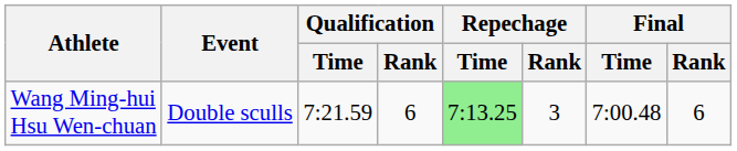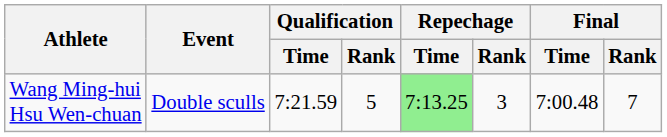 <table class="wikitable" style="font-size:90%; text-align:center">
 <tr>
 <th rowspan="2">Athlete</th>
 <th rowspan="2">Event</th>
 <th colspan="2">Qualification</th>
 <th colspan="2">Repechage</th>
 <th colspan="2">Final</th>
 </tr>
 <tr>
 <th>Time</th>
 <th>Rank</th>
 <th>Time</th>
 <th>Rank</th>
 <th>Time</th>
 <th>Rank</th>
 </tr>
 <tr>
 <td align="left"><a href='#'>Wang Ming-hui</a><br><a href='#'>Hsu Wen-chuan</a></td>
 <td align="left"><a href='#'>Double sculls</a></td>
 <td>7:21.59</td>
-<td>6 <strong></strong></td>
+<td>5 <strong></strong></td>
 <td style="background: lightgreen;">7:13.25</td>
 <td>3 <strong></strong></td>
 <td>7:00.48</td>
-<td>6</td>
+<td>7</td>
 </tr>
 </table>
